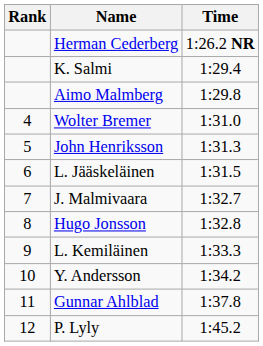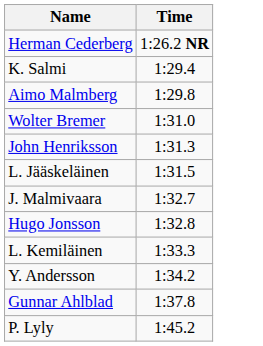 <table class="wikitable" style="text-align:center">
 <tr>
-<th>Rank</th>
 <th>Name</th>
 <th>Time</th>
 </tr>
 <tr>
-<td></td>
 <td align=left><a href='#'>Herman Cederberg</a></td>
 <td>1:26.2 <strong>NR</strong></td>
 </tr>
 <tr>
-<td></td>
 <td align=left>K. Salmi</td>
 <td>1:29.4</td>
 </tr>
 <tr>
-<td></td>
 <td align=left><a href='#'>Aimo Malmberg</a></td>
 <td>1:29.8</td>
 </tr>
 <tr>
-<td>4</td>
 <td align=left><a href='#'>Wolter Bremer</a></td>
 <td>1:31.0</td>
 </tr>
 <tr>
-<td>5</td>
 <td align=left><a href='#'>John Henriksson</a></td>
 <td>1:31.3</td>
 </tr>
 <tr>
-<td>6</td>
 <td align=left>L. Jääskeläinen</td>
 <td>1:31.5</td>
 </tr>
 <tr>
-<td>7</td>
 <td align=left>J. Malmivaara</td>
 <td>1:32.7</td>
 </tr>
 <tr>
-<td>8</td>
 <td align=left><a href='#'>Hugo Jonsson</a></td>
 <td>1:32.8</td>
 </tr>
 <tr>
-<td>9</td>
 <td align=left>L. Kemiläinen</td>
 <td>1:33.3</td>
 </tr>
 <tr>
-<td>10</td>
 <td align=left>Y. Andersson</td>
 <td>1:34.2</td>
 </tr>
 <tr>
-<td>11</td>
 <td align=left><a href='#'>Gunnar Ahlblad</a></td>
 <td>1:37.8</td>
 </tr>
 <tr>
-<td>12</td>
 <td align=left>P. Lyly</td>
 <td>1:45.2</td>
 </tr>
 </table>
